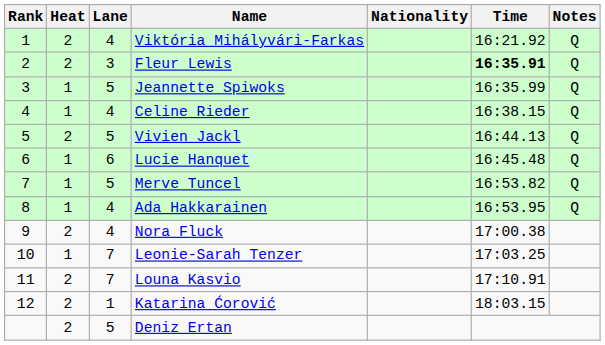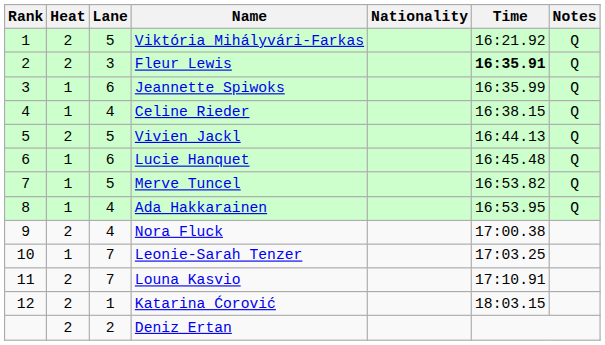 <table class="wikitable sortable" style="text-align:center">
 <tr>
 <th>Rank</th>
 <th>Heat</th>
 <th>Lane</th>
 <th>Name</th>
 <th>Nationality</th>
 <th>Time</th>
 <th>Notes</th>
 </tr>
 <tr bgcolor=ccffcc>
 <td>1</td>
 <td>2</td>
-<td>4</td>
+<td>5</td>
 <td align=left><a href='#'>Viktória Mihályvári-Farkas</a></td>
 <td align=left></td>
 <td>16:21.92</td>
 <td>Q</td>
 </tr>
 <tr bgcolor=ccffcc>
 <td>2</td>
 <td>2</td>
 <td>3</td>
 <td align=left><a href='#'>Fleur Lewis</a></td>
 <td align=left></td>
 <td><strong>16:35.91</strong></td>
 <td>Q</td>
 </tr>
 <tr bgcolor=ccffcc>
 <td>3</td>
 <td>1</td>
-<td>5</td>
+<td>6</td>
 <td align=left><a href='#'>Jeannette Spiwoks</a></td>
 <td align=left></td>
 <td>16:35.99</td>
 <td>Q</td>
 </tr>
 <tr bgcolor=ccffcc>
 <td>4</td>
 <td>1</td>
 <td>4</td>
 <td align=left><a href='#'>Celine Rieder</a></td>
 <td align=left></td>
 <td>16:38.15</td>
 <td>Q</td>
 </tr>
 <tr bgcolor=ccffcc>
 <td>5</td>
 <td>2</td>
 <td>5</td>
 <td align=left><a href='#'>Vivien Jackl</a></td>
 <td align=left></td>
 <td>16:44.13</td>
 <td>Q</td>
 </tr>
 <tr bgcolor=ccffcc>
 <td>6</td>
 <td>1</td>
 <td>6</td>
 <td align=left><a href='#'>Lucie Hanquet</a></td>
 <td align=left></td>
 <td>16:45.48</td>
 <td>Q</td>
 </tr>
 <tr bgcolor=ccffcc>
 <td>7</td>
 <td>1</td>
 <td>5</td>
 <td align=left><a href='#'>Merve Tuncel</a></td>
 <td align=left></td>
 <td>16:53.82</td>
 <td>Q</td>
 </tr>
 <tr bgcolor=ccffcc>
 <td>8</td>
 <td>1</td>
 <td>4</td>
 <td align=left><a href='#'>Ada Hakkarainen</a></td>
 <td align=left></td>
 <td>16:53.95</td>
 <td>Q</td>
 </tr>
 <tr>
 <td>9</td>
 <td>2</td>
 <td>4</td>
 <td align=left><a href='#'>Nora Fluck</a></td>
 <td align=left></td>
 <td>17:00.38</td>
 <td></td>
 </tr>
 <tr>
 <td>10</td>
 <td>1</td>
 <td>7</td>
 <td align=left><a href='#'>Leonie-Sarah Tenzer</a></td>
 <td align=left></td>
 <td>17:03.25</td>
 <td></td>
 </tr>
 <tr>
 <td>11</td>
 <td>2</td>
 <td>7</td>
 <td align=left><a href='#'>Louna Kasvio</a></td>
 <td align=left></td>
 <td>17:10.91</td>
 <td></td>
 </tr>
 <tr>
 <td>12</td>
 <td>2</td>
 <td>1</td>
 <td align=left><a href='#'>Katarina Ćorović</a></td>
 <td align=left></td>
 <td>18:03.15</td>
 <td></td>
 </tr>
 <tr>
 <td></td>
 <td>2</td>
-<td>5</td>
+<td>2</td>
 <td align=left><a href='#'>Deniz Ertan</a></td>
 <td align=left></td>
 <td colspan=2></td>
 </tr>
 </table>
